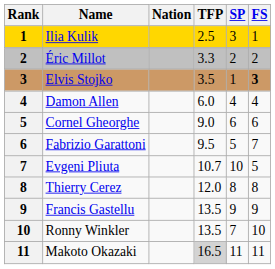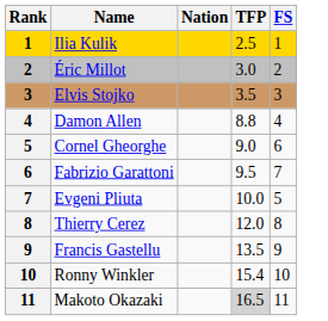 <table class="wikitable sortable">
 <tr>
 <th>Rank</th>
 <th>Name</th>
 <th>Nation</th>
 <th>TFP</th>
-<th><a href='#'>SP</a></th>
 <th><a href='#'>FS</a></th>
 </tr>
 <tr bgcolor="gold">
 <td align="center"><strong>1</strong></td>
 <td><a href='#'>Ilia Kulik</a></td>
 <td></td>
 <td>2.5</td>
-<td>3</td>
 <td>1</td>
 </tr>
 <tr bgcolor="silver">
 <td align="center"><strong>2</strong></td>
 <td><a href='#'>Éric Millot</a></td>
 <td></td>
-<td>3.3</td>
-<td>2</td>
+<td>3.0</td>
 <td>2</td>
 </tr>
 <tr bgcolor="cc9966">
 <td align="center"><strong>3</strong></td>
 <td><a href='#'>Elvis Stojko</a></td>
 <td></td>
 <td>3.5</td>
-<td>1</td>
-<td><strong>3</strong></td>
+<td>3</td>
 </tr>
 <tr>
 <th>4</th>
 <td><a href='#'>Damon Allen</a></td>
 <td></td>
-<td>6.0</td>
-<td>4</td>
+<td>8.8</td>
 <td>4</td>
 </tr>
 <tr>
 <th>5</th>
 <td><a href='#'>Cornel Gheorghe</a></td>
 <td></td>
 <td>9.0</td>
 <td>6</td>
-<td>6</td>
 </tr>
 <tr>
 <th>6</th>
 <td><a href='#'>Fabrizio Garattoni</a></td>
 <td></td>
 <td>9.5</td>
-<td>5</td>
 <td>7</td>
 </tr>
 <tr>
 <th>7</th>
 <td><a href='#'>Evgeni Pliuta</a></td>
 <td></td>
-<td>10.7</td>
-<td>10</td>
+<td>10.0</td>
 <td>5</td>
 </tr>
 <tr>
 <th>8</th>
 <td><a href='#'>Thierry Cerez</a></td>
 <td></td>
 <td>12.0</td>
 <td>8</td>
-<td>8</td>
 </tr>
 <tr>
 <th>9</th>
 <td><a href='#'>Francis Gastellu</a></td>
 <td></td>
 <td>13.5</td>
 <td>9</td>
-<td>9</td>
 </tr>
 <tr>
 <th>10</th>
 <td>Ronny Winkler</td>
 <td></td>
-<td>13.5</td>
-<td>7</td>
+<td>15.4</td>
 <td>10</td>
 </tr>
 <tr>
 <th>11</th>
 <td>Makoto Okazaki</td>
 <td></td>
 <td style="background: lightgrey;">16.5</td>
 <td>11</td>
-<td>11</td>
 </tr>
 </table>
